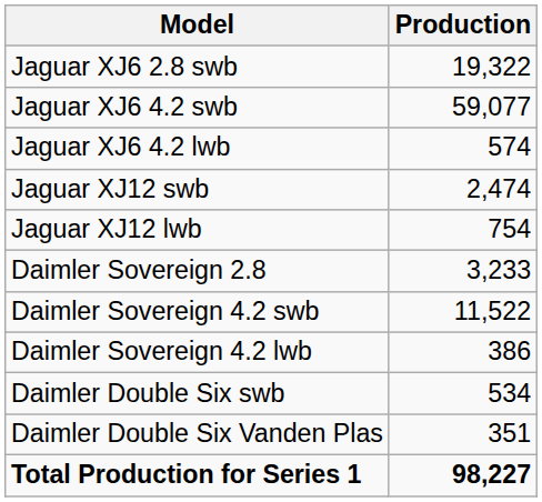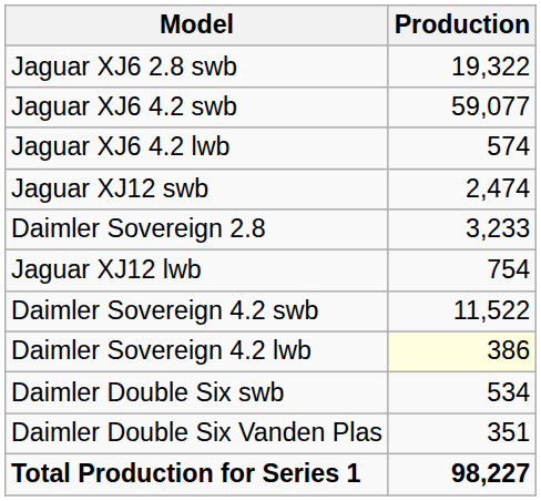 <table class="wikitable">
 <tr>
 <th>Model</th>
 <th>Production</th>
 </tr>
 <tr>
 <td>Jaguar XJ6 2.8 swb</td>
 <td align="right">19,322</td>
 </tr>
 <tr>
 <td>Jaguar XJ6 4.2 swb</td>
 <td align="right">59,077</td>
 </tr>
 <tr>
 <td>Jaguar XJ6 4.2 lwb</td>
 <td align="right">574</td>
 </tr>
 <tr>
 <td>Jaguar XJ12 swb</td>
 <td align="right">2,474</td>
 </tr>
 <tr>
+<td>Daimler Sovereign 2.8</td>
+<td align="right">3,233</td>
+</tr>
+<tr>
 <td>Jaguar XJ12 lwb</td>
 <td align="right">754</td>
-</tr>
-<tr>
-<td>Daimler Sovereign 2.8</td>
-<td align="right">3,233</td>
 </tr>
 <tr>
 <td>Daimler Sovereign 4.2 swb</td>
 <td align="right">11,522</td>
 </tr>
 <tr>
 <td>Daimler Sovereign 4.2 lwb</td>
-<td align="right">386</td>
+<td align="right" style="background: lightyellow;">386</td>
 </tr>
 <tr>
 <td>Daimler Double Six swb</td>
 <td align="right">534</td>
 </tr>
 <tr>
 <td>Daimler Double Six Vanden Plas</td>
 <td align="right">351</td>
 </tr>
 <tr style="font-weight:bold">
 <td>Total Production for Series 1</td>
 <td style="text-align:right;">98,227</td>
 </tr>
 </table>
